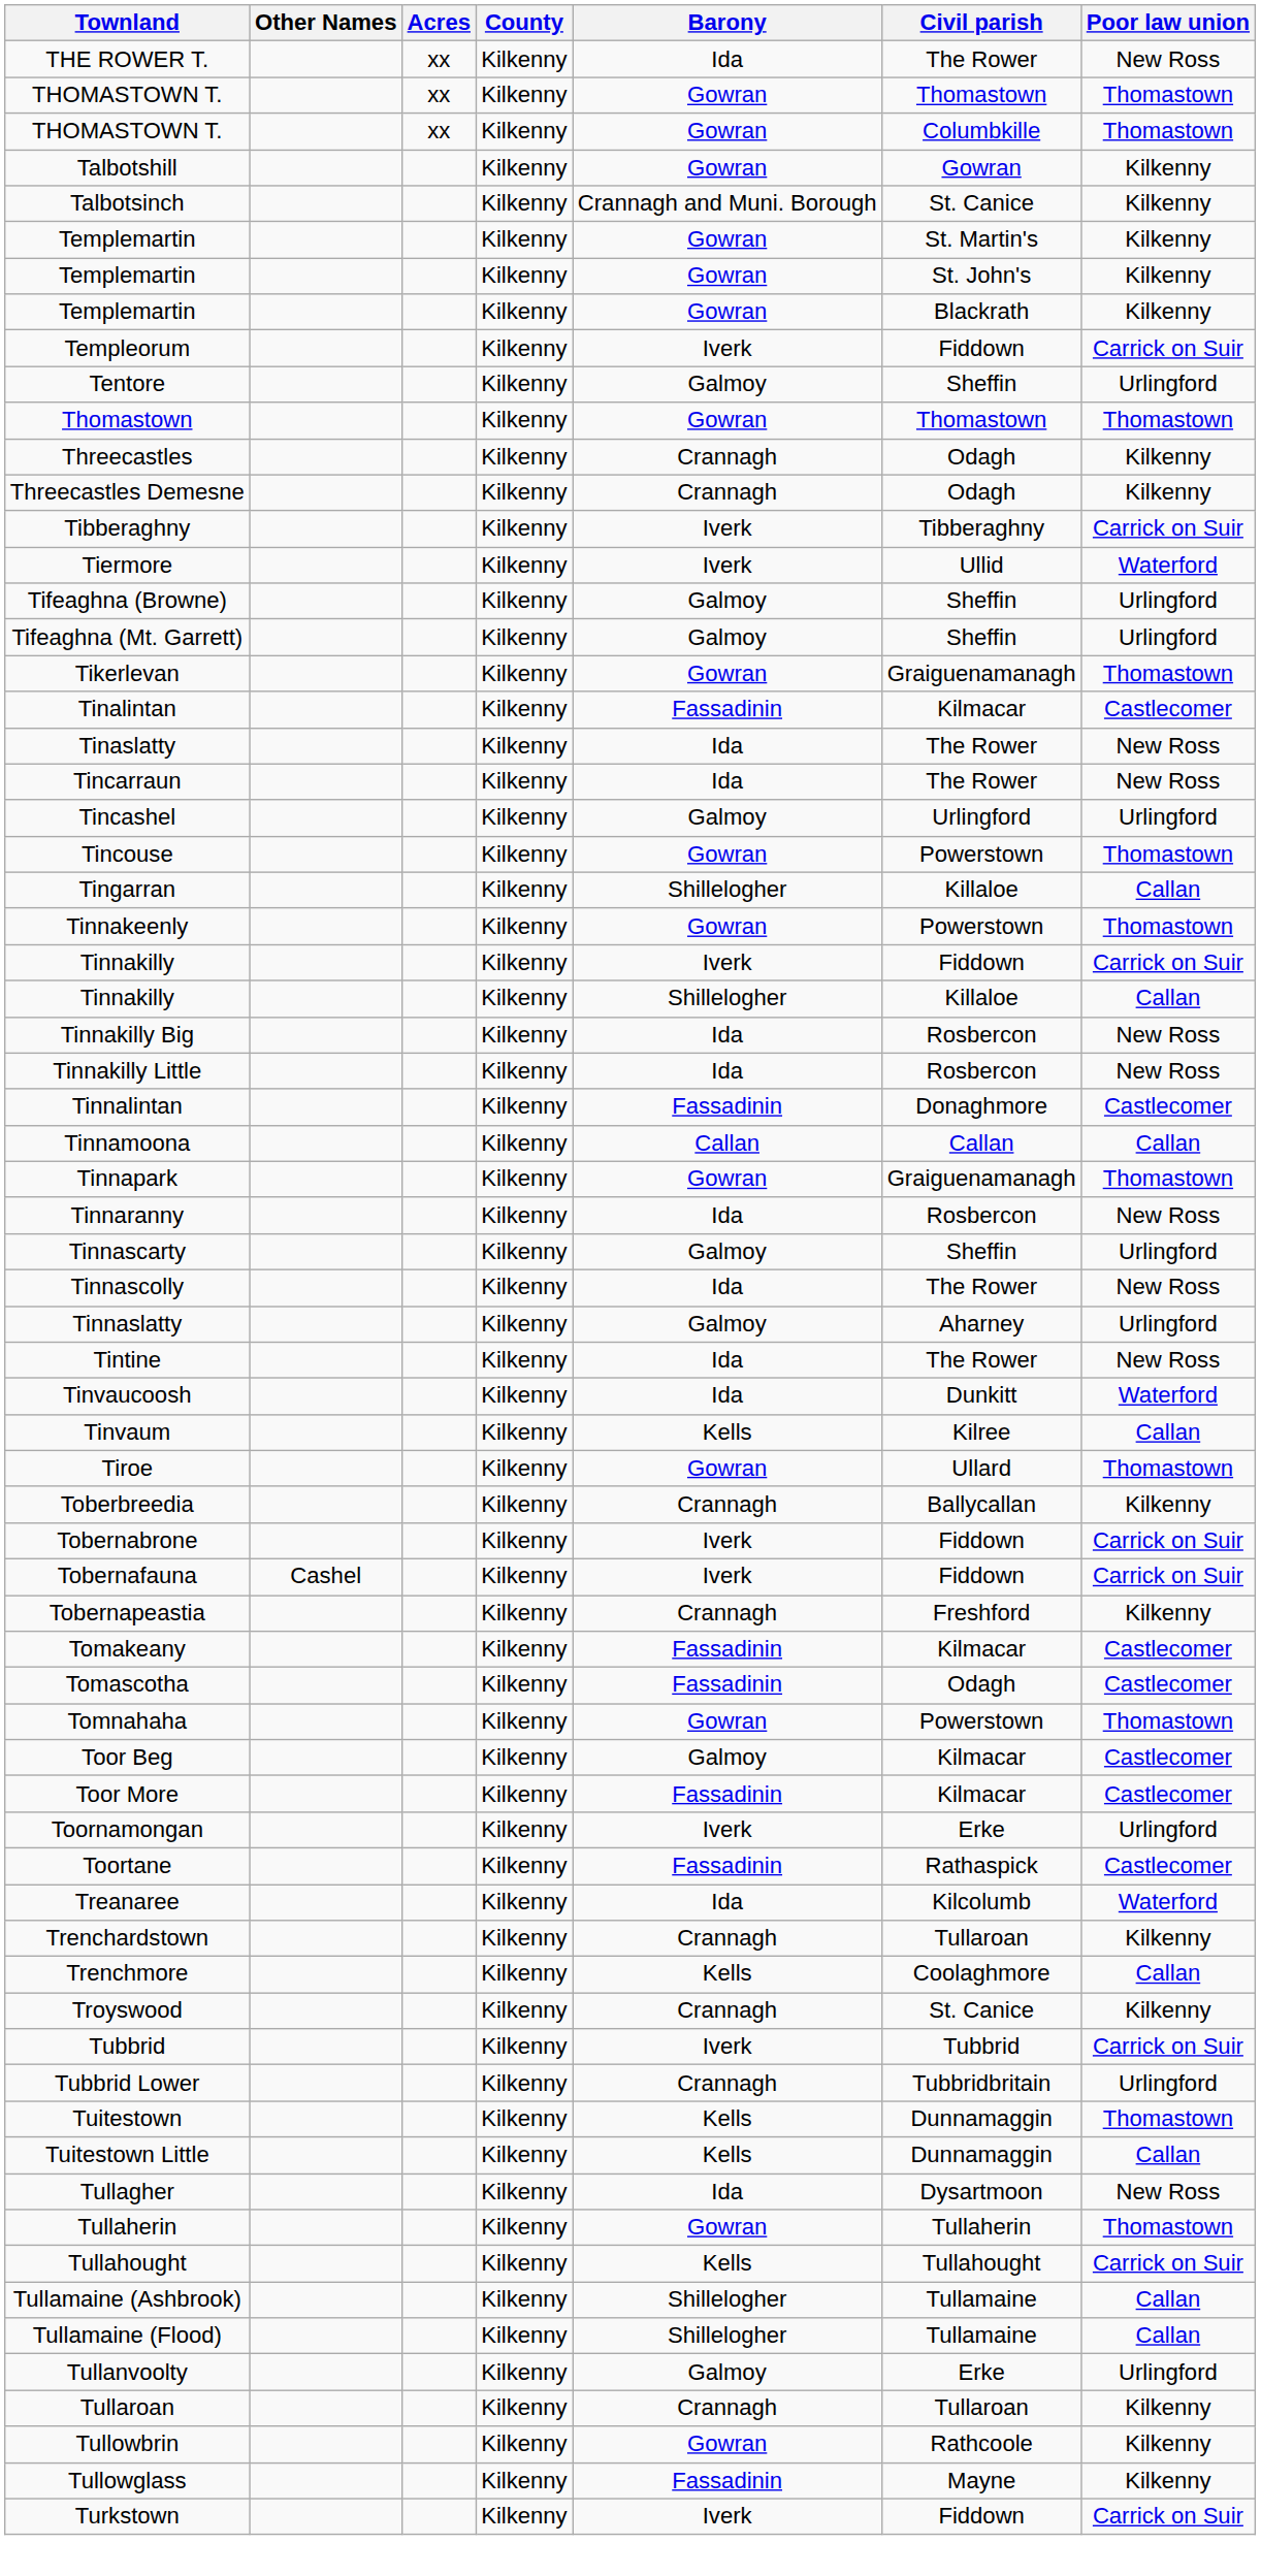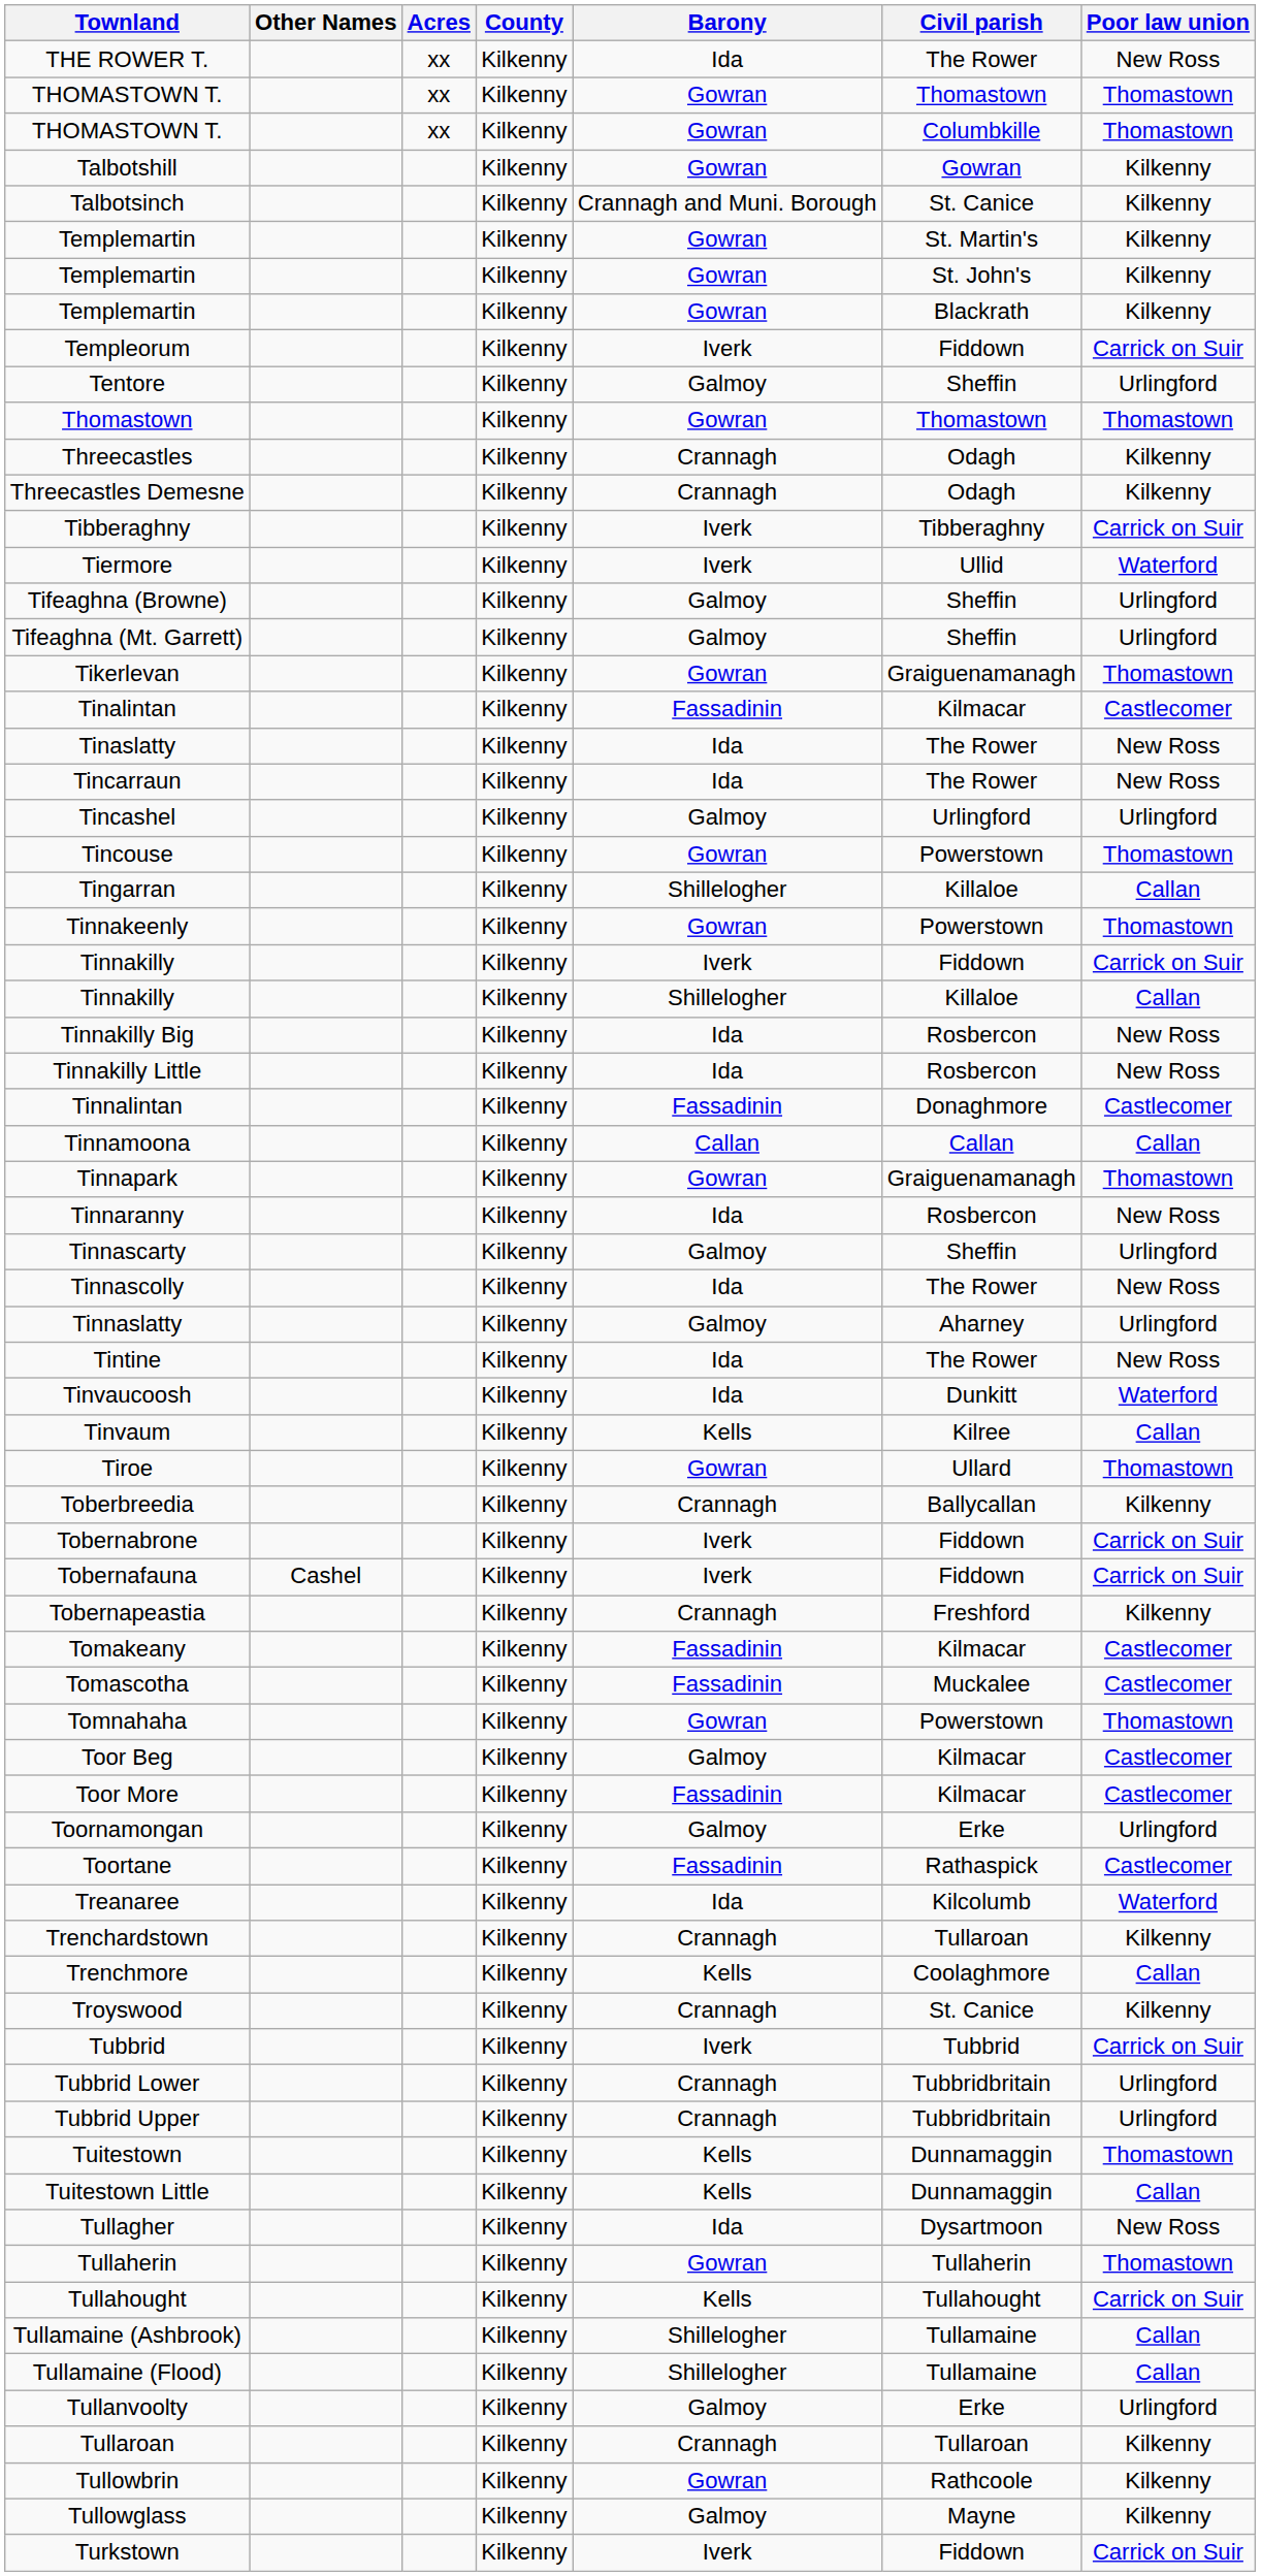 <table class="wikitable sortable" style="border:1px; text-align:center">
 <tr>
 <th><a href='#'>Townland</a></th>
 <th>Other Names</th>
 <th><a href='#'>Acres</a></th>
 <th><a href='#'>County</a></th>
 <th><a href='#'>Barony</a></th>
 <th><a href='#'>Civil parish</a></th>
 <th><a href='#'>Poor law union</a></th>
 </tr>
 <tr>
 <td>THE ROWER T.</td>
 <td></td>
 <td>xx</td>
 <td>Kilkenny</td>
 <td>Ida</td>
 <td>The Rower</td>
 <td>New Ross</td>
 </tr>
 <tr>
 <td>THOMASTOWN T.</td>
 <td></td>
 <td>xx</td>
 <td>Kilkenny</td>
 <td><a href='#'>Gowran</a></td>
 <td><a href='#'>Thomastown</a></td>
 <td><a href='#'>Thomastown</a></td>
 </tr>
 <tr>
 <td>THOMASTOWN T.</td>
 <td></td>
 <td>xx</td>
 <td>Kilkenny</td>
 <td><a href='#'>Gowran</a></td>
 <td><a href='#'>Columbkille</a></td>
 <td><a href='#'>Thomastown</a></td>
 </tr>
 <tr>
 <td>Talbotshill</td>
 <td></td>
 <td></td>
 <td>Kilkenny</td>
 <td><a href='#'>Gowran</a></td>
 <td><a href='#'>Gowran</a></td>
 <td>Kilkenny</td>
 </tr>
 <tr>
 <td>Talbotsinch</td>
 <td></td>
 <td></td>
 <td>Kilkenny</td>
 <td>Crannagh and Muni. Borough</td>
 <td>St. Canice</td>
 <td>Kilkenny</td>
 </tr>
 <tr>
 <td>Templemartin</td>
 <td></td>
 <td></td>
 <td>Kilkenny</td>
 <td><a href='#'>Gowran</a></td>
 <td>St. Martin's</td>
 <td>Kilkenny</td>
 </tr>
 <tr>
 <td>Templemartin</td>
 <td></td>
 <td></td>
 <td>Kilkenny</td>
 <td><a href='#'>Gowran</a></td>
 <td>St. John's</td>
 <td>Kilkenny</td>
 </tr>
 <tr>
 <td>Templemartin</td>
 <td></td>
 <td></td>
 <td>Kilkenny</td>
 <td><a href='#'>Gowran</a></td>
 <td>Blackrath</td>
 <td>Kilkenny</td>
 </tr>
 <tr>
 <td>Templeorum</td>
 <td></td>
 <td></td>
 <td>Kilkenny</td>
 <td>Iverk</td>
 <td>Fiddown</td>
 <td><a href='#'>Carrick on Suir</a></td>
 </tr>
 <tr>
 <td>Tentore</td>
 <td></td>
 <td></td>
 <td>Kilkenny</td>
 <td>Galmoy</td>
 <td>Sheffin</td>
 <td>Urlingford</td>
 </tr>
 <tr>
 <td><a href='#'>Thomastown</a></td>
 <td></td>
 <td></td>
 <td>Kilkenny</td>
 <td><a href='#'>Gowran</a></td>
 <td><a href='#'>Thomastown</a></td>
 <td><a href='#'>Thomastown</a></td>
 </tr>
 <tr>
 <td>Threecastles</td>
 <td></td>
 <td></td>
 <td>Kilkenny</td>
 <td>Crannagh</td>
 <td>Odagh</td>
 <td>Kilkenny</td>
 </tr>
 <tr>
 <td>Threecastles Demesne</td>
 <td></td>
 <td></td>
 <td>Kilkenny</td>
 <td>Crannagh</td>
 <td>Odagh</td>
 <td>Kilkenny</td>
 </tr>
 <tr>
 <td>Tibberaghny</td>
 <td></td>
 <td></td>
 <td>Kilkenny</td>
 <td>Iverk</td>
 <td>Tibberaghny</td>
 <td><a href='#'>Carrick on Suir</a></td>
 </tr>
 <tr>
 <td>Tiermore</td>
 <td></td>
 <td></td>
 <td>Kilkenny</td>
 <td>Iverk</td>
 <td>Ullid</td>
 <td><a href='#'>Waterford</a></td>
 </tr>
 <tr>
 <td>Tifeaghna (Browne)</td>
 <td></td>
 <td></td>
 <td>Kilkenny</td>
 <td>Galmoy</td>
 <td>Sheffin</td>
 <td>Urlingford</td>
 </tr>
 <tr>
 <td>Tifeaghna (Mt. Garrett)</td>
 <td></td>
 <td></td>
 <td>Kilkenny</td>
 <td>Galmoy</td>
 <td>Sheffin</td>
 <td>Urlingford</td>
 </tr>
 <tr>
 <td>Tikerlevan</td>
 <td></td>
 <td></td>
 <td>Kilkenny</td>
 <td><a href='#'>Gowran</a></td>
 <td>Graiguenamanagh</td>
 <td><a href='#'>Thomastown</a></td>
 </tr>
 <tr>
 <td>Tinalintan</td>
 <td></td>
 <td></td>
 <td>Kilkenny</td>
 <td><a href='#'>Fassadinin</a></td>
 <td>Kilmacar</td>
 <td><a href='#'>Castlecomer</a></td>
 </tr>
 <tr>
 <td>Tinaslatty</td>
 <td></td>
 <td></td>
 <td>Kilkenny</td>
 <td>Ida</td>
 <td>The Rower</td>
 <td>New Ross</td>
 </tr>
 <tr>
 <td>Tincarraun</td>
 <td></td>
 <td></td>
 <td>Kilkenny</td>
 <td>Ida</td>
 <td>The Rower</td>
 <td>New Ross</td>
 </tr>
 <tr>
 <td>Tincashel</td>
 <td></td>
 <td></td>
 <td>Kilkenny</td>
 <td>Galmoy</td>
 <td>Urlingford</td>
 <td>Urlingford</td>
 </tr>
 <tr>
 <td>Tincouse</td>
 <td></td>
 <td></td>
 <td>Kilkenny</td>
 <td><a href='#'>Gowran</a></td>
 <td>Powerstown</td>
 <td><a href='#'>Thomastown</a></td>
 </tr>
 <tr>
 <td>Tingarran</td>
 <td></td>
 <td></td>
 <td>Kilkenny</td>
 <td>Shillelogher</td>
 <td>Killaloe</td>
 <td><a href='#'>Callan</a></td>
 </tr>
 <tr>
 <td>Tinnakeenly</td>
 <td></td>
 <td></td>
 <td>Kilkenny</td>
 <td><a href='#'>Gowran</a></td>
 <td>Powerstown</td>
 <td><a href='#'>Thomastown</a></td>
 </tr>
 <tr>
 <td>Tinnakilly</td>
 <td></td>
 <td></td>
 <td>Kilkenny</td>
 <td>Iverk</td>
 <td>Fiddown</td>
 <td><a href='#'>Carrick on Suir</a></td>
 </tr>
 <tr>
 <td>Tinnakilly</td>
 <td></td>
 <td></td>
 <td>Kilkenny</td>
 <td>Shillelogher</td>
 <td>Killaloe</td>
 <td><a href='#'>Callan</a></td>
 </tr>
 <tr>
 <td>Tinnakilly Big</td>
 <td></td>
 <td></td>
 <td>Kilkenny</td>
 <td>Ida</td>
 <td>Rosbercon</td>
 <td>New Ross</td>
 </tr>
 <tr>
 <td>Tinnakilly Little</td>
 <td></td>
 <td></td>
 <td>Kilkenny</td>
 <td>Ida</td>
 <td>Rosbercon</td>
 <td>New Ross</td>
 </tr>
 <tr>
 <td>Tinnalintan</td>
 <td></td>
 <td></td>
 <td>Kilkenny</td>
 <td><a href='#'>Fassadinin</a></td>
 <td>Donaghmore</td>
 <td><a href='#'>Castlecomer</a></td>
 </tr>
 <tr>
 <td>Tinnamoona</td>
 <td></td>
 <td></td>
 <td>Kilkenny</td>
 <td><a href='#'>Callan</a></td>
 <td><a href='#'>Callan</a></td>
 <td><a href='#'>Callan</a></td>
 </tr>
 <tr>
 <td>Tinnapark</td>
 <td></td>
 <td></td>
 <td>Kilkenny</td>
 <td><a href='#'>Gowran</a></td>
 <td>Graiguenamanagh</td>
 <td><a href='#'>Thomastown</a></td>
 </tr>
 <tr>
 <td>Tinnaranny</td>
 <td></td>
 <td></td>
 <td>Kilkenny</td>
 <td>Ida</td>
 <td>Rosbercon</td>
 <td>New Ross</td>
 </tr>
 <tr>
 <td>Tinnascarty</td>
 <td></td>
 <td></td>
 <td>Kilkenny</td>
 <td>Galmoy</td>
 <td>Sheffin</td>
 <td>Urlingford</td>
 </tr>
 <tr>
 <td>Tinnascolly</td>
 <td></td>
 <td></td>
 <td>Kilkenny</td>
 <td>Ida</td>
 <td>The Rower</td>
 <td>New Ross</td>
 </tr>
 <tr>
 <td>Tinnaslatty</td>
 <td></td>
 <td></td>
 <td>Kilkenny</td>
 <td>Galmoy</td>
 <td>Aharney</td>
 <td>Urlingford</td>
 </tr>
 <tr>
 <td>Tintine</td>
 <td></td>
 <td></td>
 <td>Kilkenny</td>
 <td>Ida</td>
 <td>The Rower</td>
 <td>New Ross</td>
 </tr>
 <tr>
 <td>Tinvaucoosh</td>
 <td></td>
 <td></td>
 <td>Kilkenny</td>
 <td>Ida</td>
 <td>Dunkitt</td>
 <td><a href='#'>Waterford</a></td>
 </tr>
 <tr>
 <td>Tinvaum</td>
 <td></td>
 <td></td>
 <td>Kilkenny</td>
 <td>Kells</td>
 <td>Kilree</td>
 <td><a href='#'>Callan</a></td>
 </tr>
 <tr>
 <td>Tiroe</td>
 <td></td>
 <td></td>
 <td>Kilkenny</td>
 <td><a href='#'>Gowran</a></td>
 <td>Ullard</td>
 <td><a href='#'>Thomastown</a></td>
 </tr>
 <tr>
 <td>Toberbreedia</td>
 <td></td>
 <td></td>
 <td>Kilkenny</td>
 <td>Crannagh</td>
 <td>Ballycallan</td>
 <td>Kilkenny</td>
 </tr>
 <tr>
 <td>Tobernabrone</td>
 <td></td>
 <td></td>
 <td>Kilkenny</td>
 <td>Iverk</td>
 <td>Fiddown</td>
 <td><a href='#'>Carrick on Suir</a></td>
 </tr>
 <tr>
 <td>Tobernafauna</td>
 <td>Cashel</td>
 <td></td>
 <td>Kilkenny</td>
 <td>Iverk</td>
 <td>Fiddown</td>
 <td><a href='#'>Carrick on Suir</a></td>
 </tr>
 <tr>
 <td>Tobernapeastia</td>
 <td></td>
 <td></td>
 <td>Kilkenny</td>
 <td>Crannagh</td>
 <td>Freshford</td>
 <td>Kilkenny</td>
 </tr>
 <tr>
 <td>Tomakeany</td>
 <td></td>
 <td></td>
 <td>Kilkenny</td>
 <td><a href='#'>Fassadinin</a></td>
 <td>Kilmacar</td>
 <td><a href='#'>Castlecomer</a></td>
 </tr>
 <tr>
 <td>Tomascotha</td>
 <td></td>
 <td></td>
 <td>Kilkenny</td>
 <td><a href='#'>Fassadinin</a></td>
-<td>Odagh</td>
+<td>Muckalee</td>
 <td><a href='#'>Castlecomer</a></td>
 </tr>
 <tr>
 <td>Tomnahaha</td>
 <td></td>
 <td></td>
 <td>Kilkenny</td>
 <td><a href='#'>Gowran</a></td>
 <td>Powerstown</td>
 <td><a href='#'>Thomastown</a></td>
 </tr>
 <tr>
 <td>Toor Beg</td>
 <td></td>
 <td></td>
 <td>Kilkenny</td>
 <td>Galmoy</td>
 <td>Kilmacar</td>
 <td><a href='#'>Castlecomer</a></td>
 </tr>
 <tr>
 <td>Toor More</td>
 <td></td>
 <td></td>
 <td>Kilkenny</td>
 <td><a href='#'>Fassadinin</a></td>
 <td>Kilmacar</td>
 <td><a href='#'>Castlecomer</a></td>
 </tr>
 <tr>
 <td>Toornamongan</td>
 <td></td>
 <td></td>
 <td>Kilkenny</td>
-<td>Iverk</td>
+<td>Galmoy</td>
 <td>Erke</td>
 <td>Urlingford</td>
 </tr>
 <tr>
 <td>Toortane</td>
 <td></td>
 <td></td>
 <td>Kilkenny</td>
 <td><a href='#'>Fassadinin</a></td>
 <td>Rathaspick</td>
 <td><a href='#'>Castlecomer</a></td>
 </tr>
 <tr>
 <td>Treanaree</td>
 <td></td>
 <td></td>
 <td>Kilkenny</td>
 <td>Ida</td>
 <td>Kilcolumb</td>
 <td><a href='#'>Waterford</a></td>
 </tr>
 <tr>
 <td>Trenchardstown</td>
 <td></td>
 <td></td>
 <td>Kilkenny</td>
 <td>Crannagh</td>
 <td>Tullaroan</td>
 <td>Kilkenny</td>
 </tr>
 <tr>
 <td>Trenchmore</td>
 <td></td>
 <td></td>
 <td>Kilkenny</td>
 <td>Kells</td>
 <td>Coolaghmore</td>
 <td><a href='#'>Callan</a></td>
 </tr>
 <tr>
 <td>Troyswood</td>
 <td></td>
 <td></td>
 <td>Kilkenny</td>
 <td>Crannagh</td>
 <td>St. Canice</td>
 <td>Kilkenny</td>
 </tr>
 <tr>
 <td>Tubbrid</td>
 <td></td>
 <td></td>
 <td>Kilkenny</td>
 <td>Iverk</td>
 <td>Tubbrid</td>
 <td><a href='#'>Carrick on Suir</a></td>
 </tr>
 <tr>
 <td>Tubbrid Lower</td>
+<td></td>
+<td></td>
+<td>Kilkenny</td>
+<td>Crannagh</td>
+<td>Tubbridbritain</td>
+<td>Urlingford</td>
+</tr>
+<tr>
+<td>Tubbrid Upper</td>
 <td></td>
 <td></td>
 <td>Kilkenny</td>
 <td>Crannagh</td>
 <td>Tubbridbritain</td>
 <td>Urlingford</td>
 </tr>
 <tr>
 <td>Tuitestown</td>
 <td></td>
 <td></td>
 <td>Kilkenny</td>
 <td>Kells</td>
 <td>Dunnamaggin</td>
 <td><a href='#'>Thomastown</a></td>
 </tr>
 <tr>
 <td>Tuitestown Little</td>
 <td></td>
 <td></td>
 <td>Kilkenny</td>
 <td>Kells</td>
 <td>Dunnamaggin</td>
 <td><a href='#'>Callan</a></td>
 </tr>
 <tr>
 <td>Tullagher</td>
 <td></td>
 <td></td>
 <td>Kilkenny</td>
 <td>Ida</td>
 <td>Dysartmoon</td>
 <td>New Ross</td>
 </tr>
 <tr>
 <td>Tullaherin</td>
 <td></td>
 <td></td>
 <td>Kilkenny</td>
 <td><a href='#'>Gowran</a></td>
 <td>Tullaherin</td>
 <td><a href='#'>Thomastown</a></td>
 </tr>
 <tr>
 <td>Tullahought</td>
 <td></td>
 <td></td>
 <td>Kilkenny</td>
 <td>Kells</td>
 <td>Tullahought</td>
 <td><a href='#'>Carrick on Suir</a></td>
 </tr>
 <tr>
 <td>Tullamaine (Ashbrook)</td>
 <td></td>
 <td></td>
 <td>Kilkenny</td>
 <td>Shillelogher</td>
 <td>Tullamaine</td>
 <td><a href='#'>Callan</a></td>
 </tr>
 <tr>
 <td>Tullamaine (Flood)</td>
 <td></td>
 <td></td>
 <td>Kilkenny</td>
 <td>Shillelogher</td>
 <td>Tullamaine</td>
 <td><a href='#'>Callan</a></td>
 </tr>
 <tr>
 <td>Tullanvoolty</td>
 <td></td>
 <td></td>
 <td>Kilkenny</td>
 <td>Galmoy</td>
 <td>Erke</td>
 <td>Urlingford</td>
 </tr>
 <tr>
 <td>Tullaroan</td>
 <td></td>
 <td></td>
 <td>Kilkenny</td>
 <td>Crannagh</td>
 <td>Tullaroan</td>
 <td>Kilkenny</td>
 </tr>
 <tr>
 <td>Tullowbrin</td>
 <td></td>
 <td></td>
 <td>Kilkenny</td>
 <td><a href='#'>Gowran</a></td>
 <td>Rathcoole</td>
 <td>Kilkenny</td>
 </tr>
 <tr>
 <td>Tullowglass</td>
 <td></td>
 <td></td>
 <td>Kilkenny</td>
-<td><a href='#'>Fassadinin</a></td>
+<td>Galmoy</td>
 <td>Mayne</td>
 <td>Kilkenny</td>
 </tr>
 <tr>
 <td>Turkstown</td>
 <td></td>
 <td></td>
 <td>Kilkenny</td>
 <td>Iverk</td>
 <td>Fiddown</td>
 <td><a href='#'>Carrick on Suir</a></td>
 </tr>
 </table>
